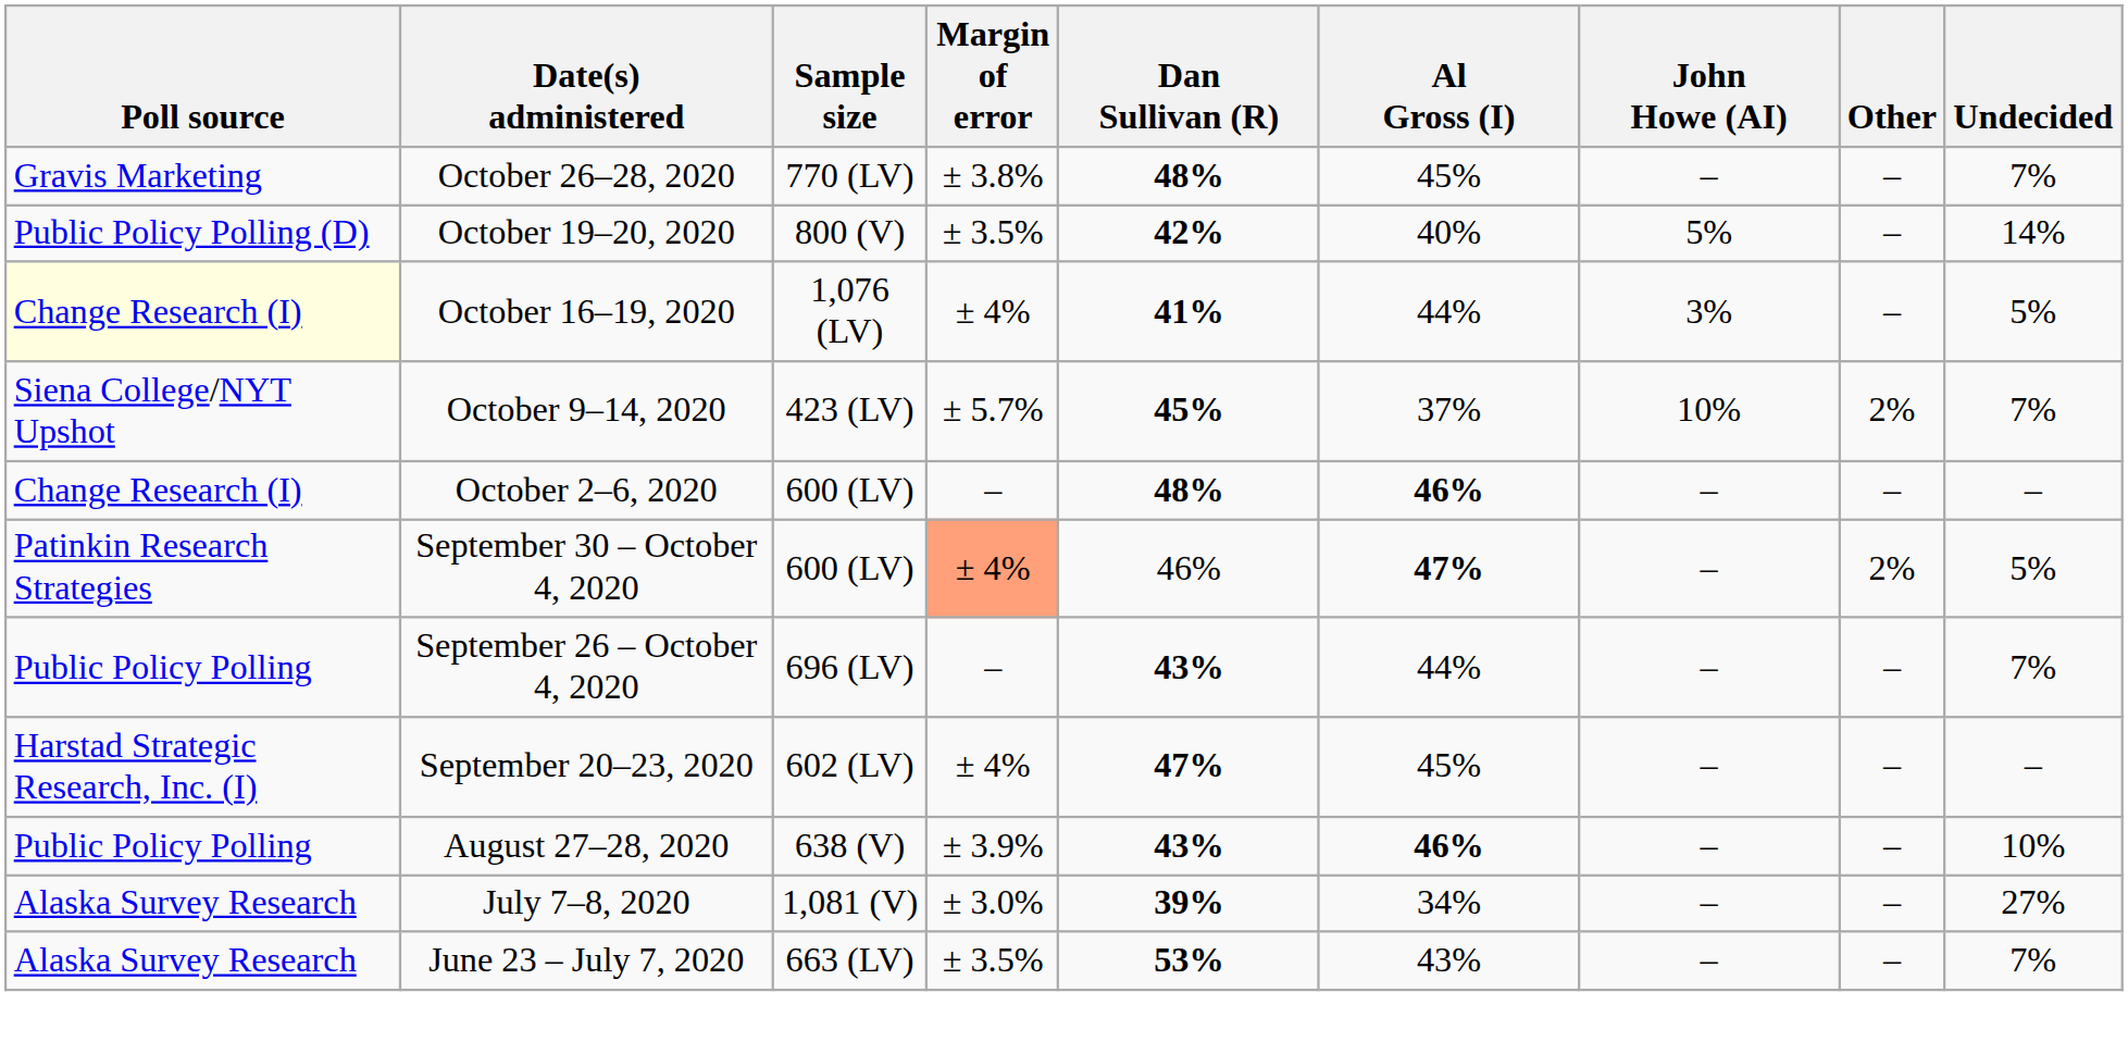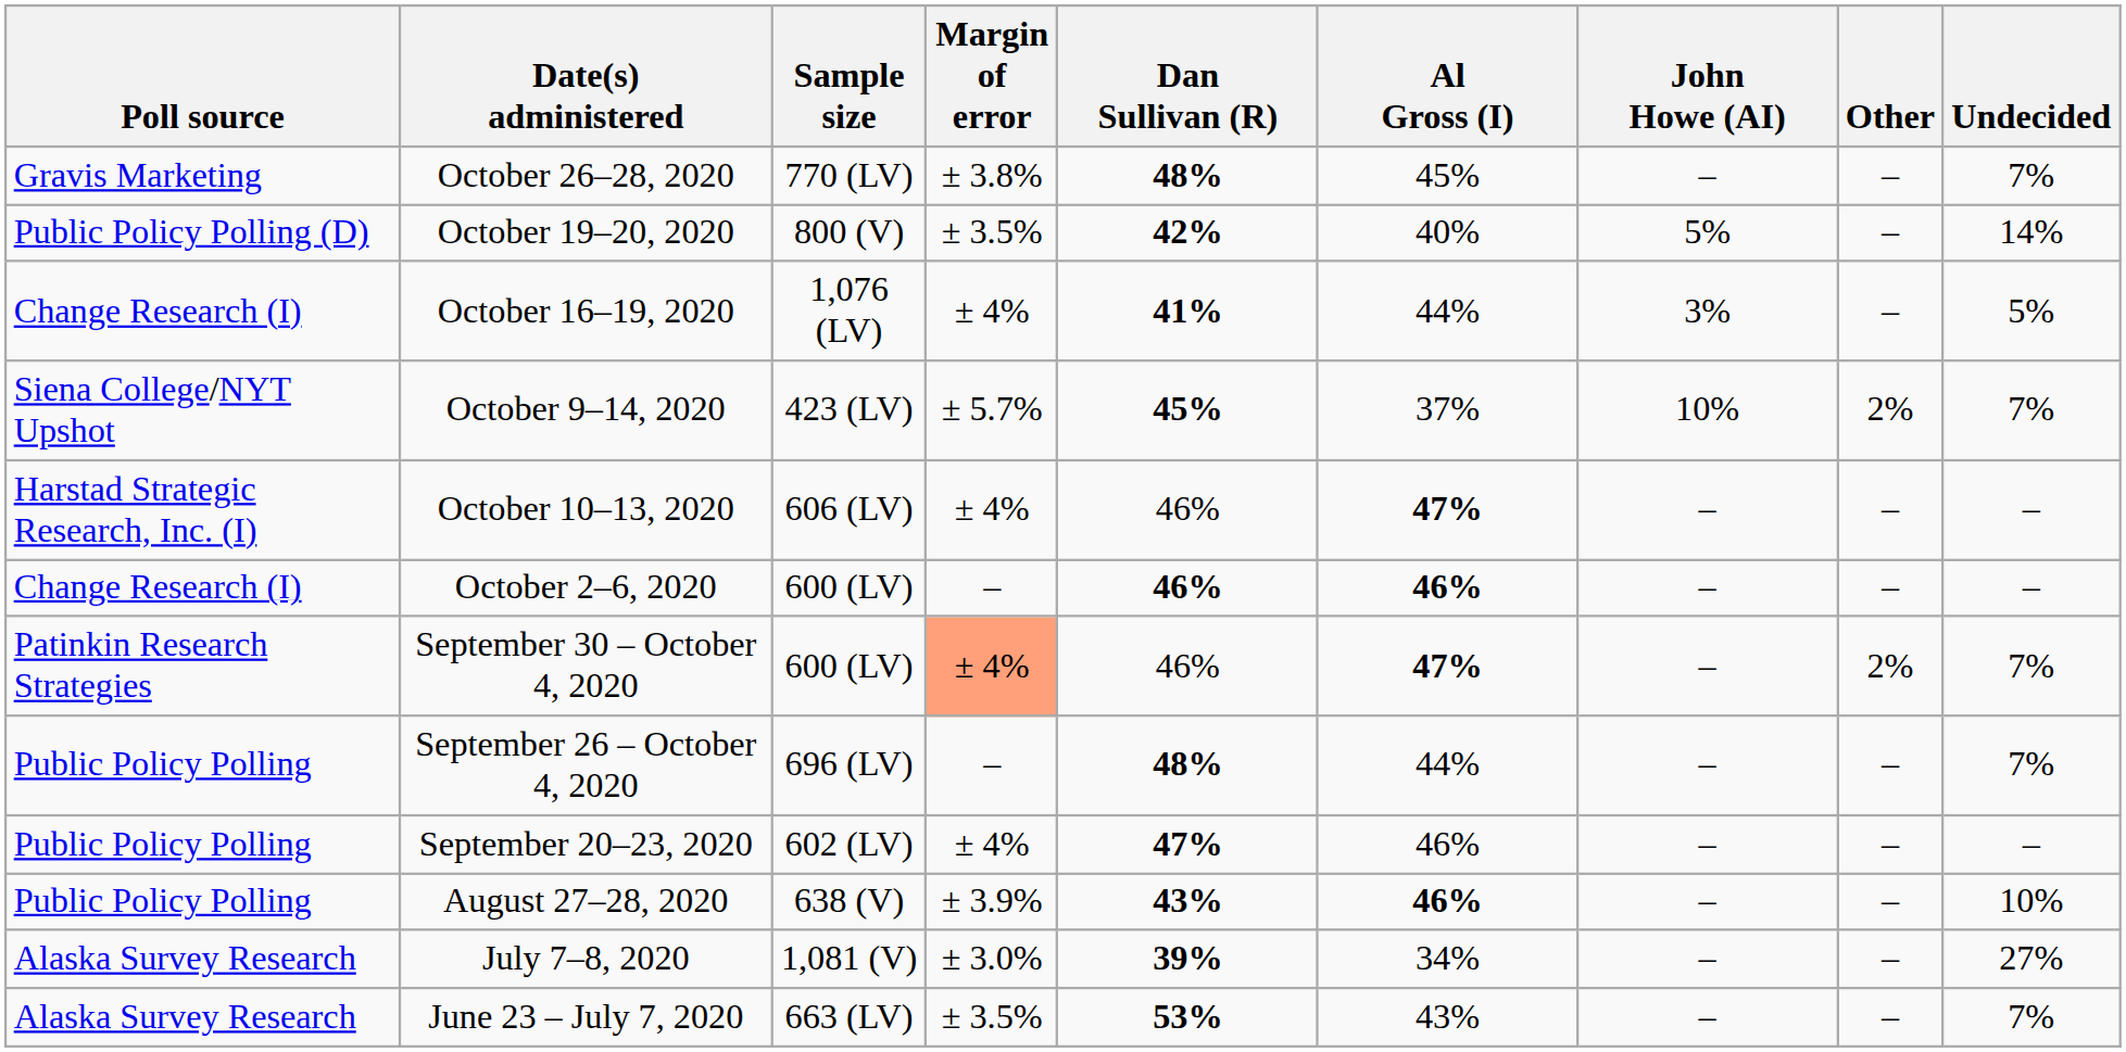 <table class="wikitable" style="font-size:90%;text-align:center;">
 <tr valign=bottom>
 <th>Poll source</th>
 <th>Date(s)<br>administered</th>
 <th>Sample<br>size</th>
 <th>Margin<br>of error</th>
 <th style="width:100px;">Dan<br>Sullivan (R)</th>
 <th style="width:100px;">Al<br>Gross (I)</th>
 <th style="width:100px;">John<br>Howe (AI)</th>
 <th>Other</th>
 <th>Undecided</th>
 </tr>
 <tr>
 <td style="text-align:left;"><a href='#'>Gravis Marketing</a></td>
 <td>October 26–28, 2020</td>
 <td>770 (LV)</td>
 <td>± 3.8%</td>
 <td><strong>48%</strong></td>
 <td>45%</td>
 <td>–</td>
 <td>–</td>
 <td>7%</td>
 </tr>
 <tr>
 <td style="text-align:left;"><a href='#'>Public Policy Polling (D)</a></td>
 <td>October 19–20, 2020</td>
 <td>800 (V)</td>
 <td>± 3.5%</td>
 <td><strong>42%</strong></td>
 <td>40%</td>
 <td>5%</td>
 <td>–</td>
 <td>14%</td>
 </tr>
 <tr>
-<td style="background: lightyellow; text-align:left;"><a href='#'>Change Research (I)</a></td>
+<td style="text-align:left;"><a href='#'>Change Research (I)</a></td>
 <td>October 16–19, 2020</td>
 <td>1,076 (LV)</td>
 <td>± 4%</td>
 <td><strong>41%</strong></td>
 <td>44%</td>
 <td>3%</td>
 <td>–</td>
 <td>5%</td>
 </tr>
 <tr>
 <td style="text-align:left;"><a href='#'>Siena College</a>/<a href='#'>NYT Upshot</a></td>
 <td>October 9–14, 2020</td>
 <td>423 (LV)</td>
 <td>± 5.7%</td>
 <td><strong>45%</strong></td>
 <td>37%</td>
 <td>10%</td>
 <td>2%</td>
 <td>7%</td>
 </tr>
 <tr>
+<td style="text-align:left;"><a href='#'>Harstad Strategic Research, Inc. (I)</a></td>
+<td>October 10–13, 2020</td>
+<td>606 (LV)</td>
+<td>± 4%</td>
+<td>46%</td>
+<td><strong>47%</strong></td>
+<td>–</td>
+<td>–</td>
+<td>–</td>
+</tr>
+<tr>
 <td style="text-align:left;"><a href='#'>Change Research (I)</a></td>
 <td>October 2–6, 2020</td>
 <td>600 (LV)</td>
 <td>–</td>
-<td><strong>48%</strong></td>
+<td><strong>46%</strong></td>
 <td><strong>46%</strong></td>
 <td>–</td>
 <td>–</td>
 <td>–</td>
 </tr>
 <tr>
 <td style="text-align:left;"><a href='#'>Patinkin Research Strategies</a></td>
 <td>September 30 – October 4, 2020</td>
 <td>600 (LV)</td>
 <td style="background: lightsalmon;">± 4%</td>
 <td>46%</td>
 <td><strong>47%</strong></td>
 <td>–</td>
 <td>2%</td>
-<td>5%</td>
+<td>7%</td>
 </tr>
 <tr>
 <td style="text-align:left;"><a href='#'>Public Policy Polling</a></td>
 <td>September 26 – October 4, 2020</td>
 <td>696 (LV)</td>
 <td>–</td>
-<td><strong>43%</strong></td>
+<td><strong>48%</strong></td>
 <td>44%</td>
 <td>–</td>
 <td>–</td>
 <td>7%</td>
 </tr>
 <tr>
-<td style="text-align:left;"><a href='#'>Harstad Strategic Research, Inc. (I)</a></td>
+<td style="text-align:left;"><a href='#'>Public Policy Polling</a></td>
 <td>September 20–23, 2020</td>
 <td>602 (LV)</td>
 <td>± 4%</td>
 <td><strong>47%</strong></td>
-<td>45%</td>
+<td>46%</td>
 <td>–</td>
 <td>–</td>
 <td>–</td>
 </tr>
 <tr>
 <td style="text-align:left;"><a href='#'>Public Policy Polling</a></td>
 <td>August 27–28, 2020</td>
 <td>638 (V)</td>
 <td>± 3.9%</td>
 <td><strong>43%</strong></td>
 <td><strong>46%</strong></td>
 <td>–</td>
 <td>–</td>
 <td>10%</td>
 </tr>
 <tr>
 <td style="text-align:left;"><a href='#'>Alaska Survey Research</a></td>
 <td>July 7–8, 2020</td>
 <td>1,081 (V)</td>
 <td>± 3.0%</td>
 <td><strong>39%</strong></td>
 <td>34%</td>
 <td>–</td>
 <td>–</td>
 <td>27%</td>
 </tr>
 <tr>
 <td style="text-align:left;"><a href='#'>Alaska Survey Research</a></td>
 <td>June 23 – July 7, 2020</td>
 <td>663 (LV)</td>
 <td>± 3.5%</td>
 <td><strong>53%</strong></td>
 <td>43%</td>
 <td>–</td>
 <td>–</td>
 <td>7%</td>
 </tr>
 </table>
